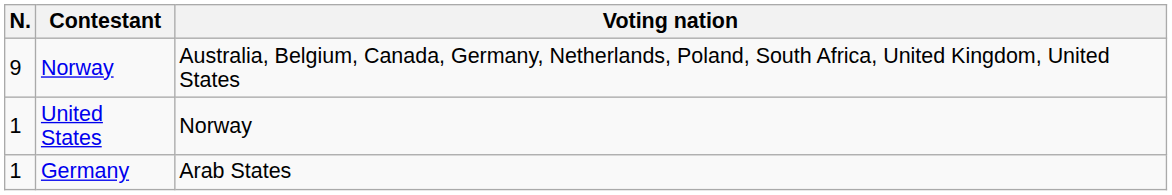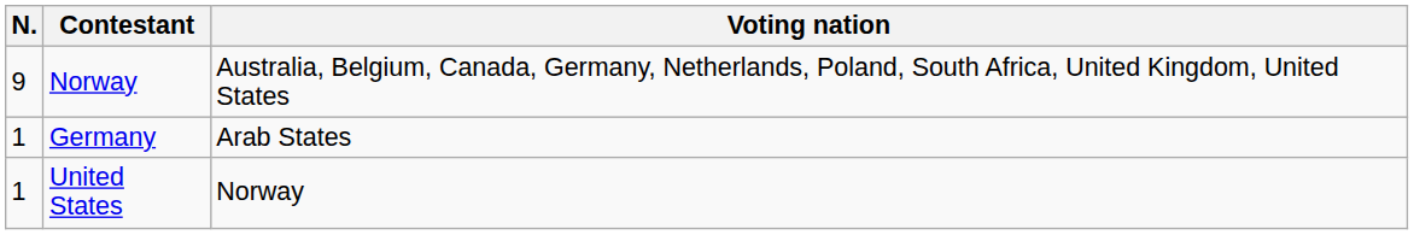 <table class="wikitable">
 <tr>
 <th>N.</th>
 <th>Contestant</th>
 <th>Voting nation</th>
 </tr>
 <tr>
 <td>9</td>
 <td><a href='#'>Norway</a></td>
 <td>Australia, Belgium, Canada, Germany, Netherlands, Poland, South Africa, United Kingdom, United States</td>
 </tr>
 <tr>
 <td>1</td>
+<td><a href='#'>Germany</a></td>
+<td>Arab States</td>
+</tr>
+<tr>
+<td>1</td>
 <td><a href='#'>United States</a></td>
 <td>Norway</td>
 </tr>
-<tr>
-<td>1</td>
-<td><a href='#'>Germany</a></td>
-<td>Arab States</td>
-</tr>
 </table>
